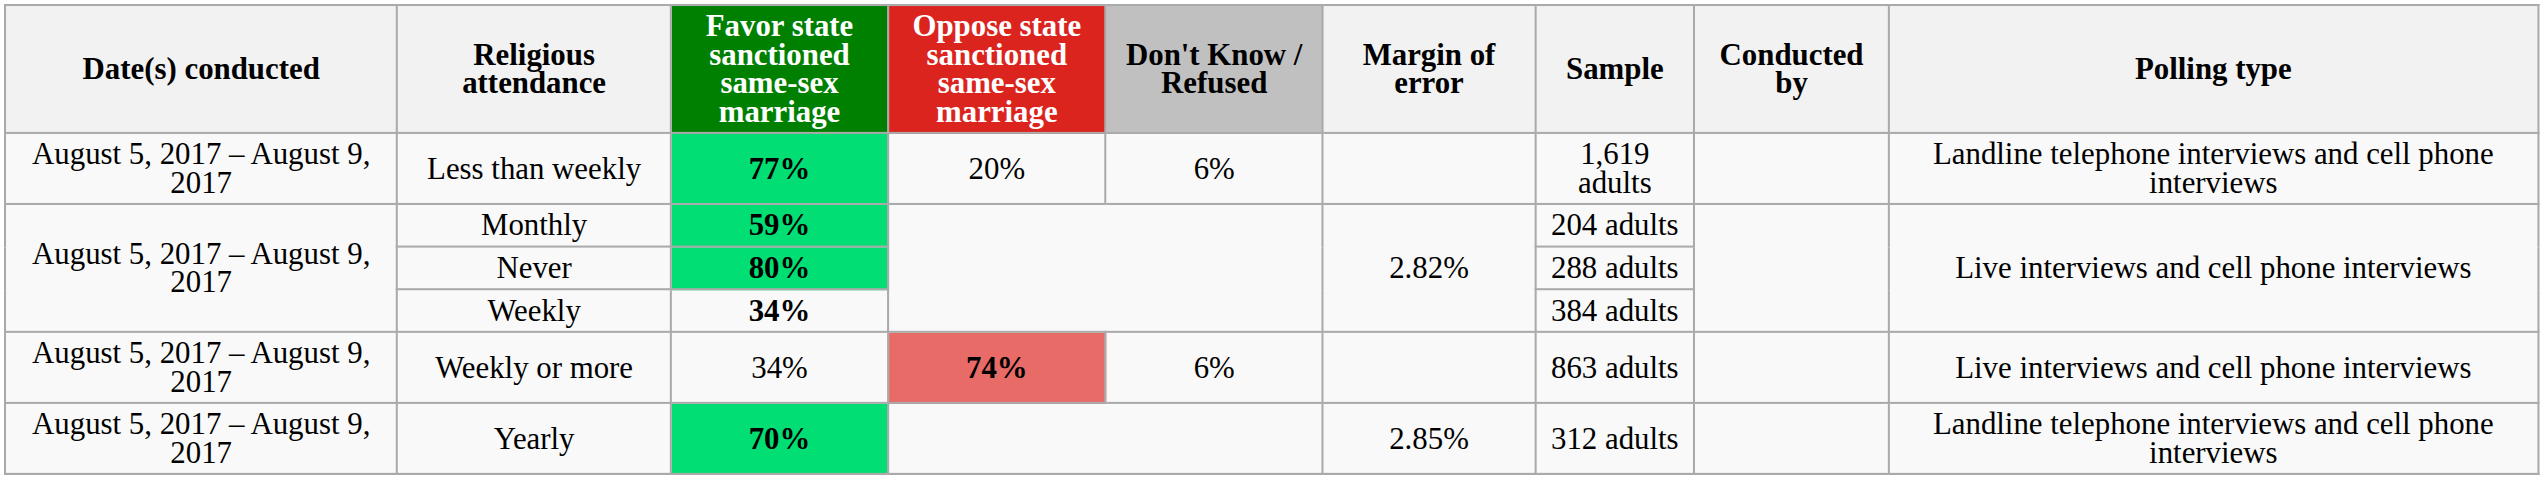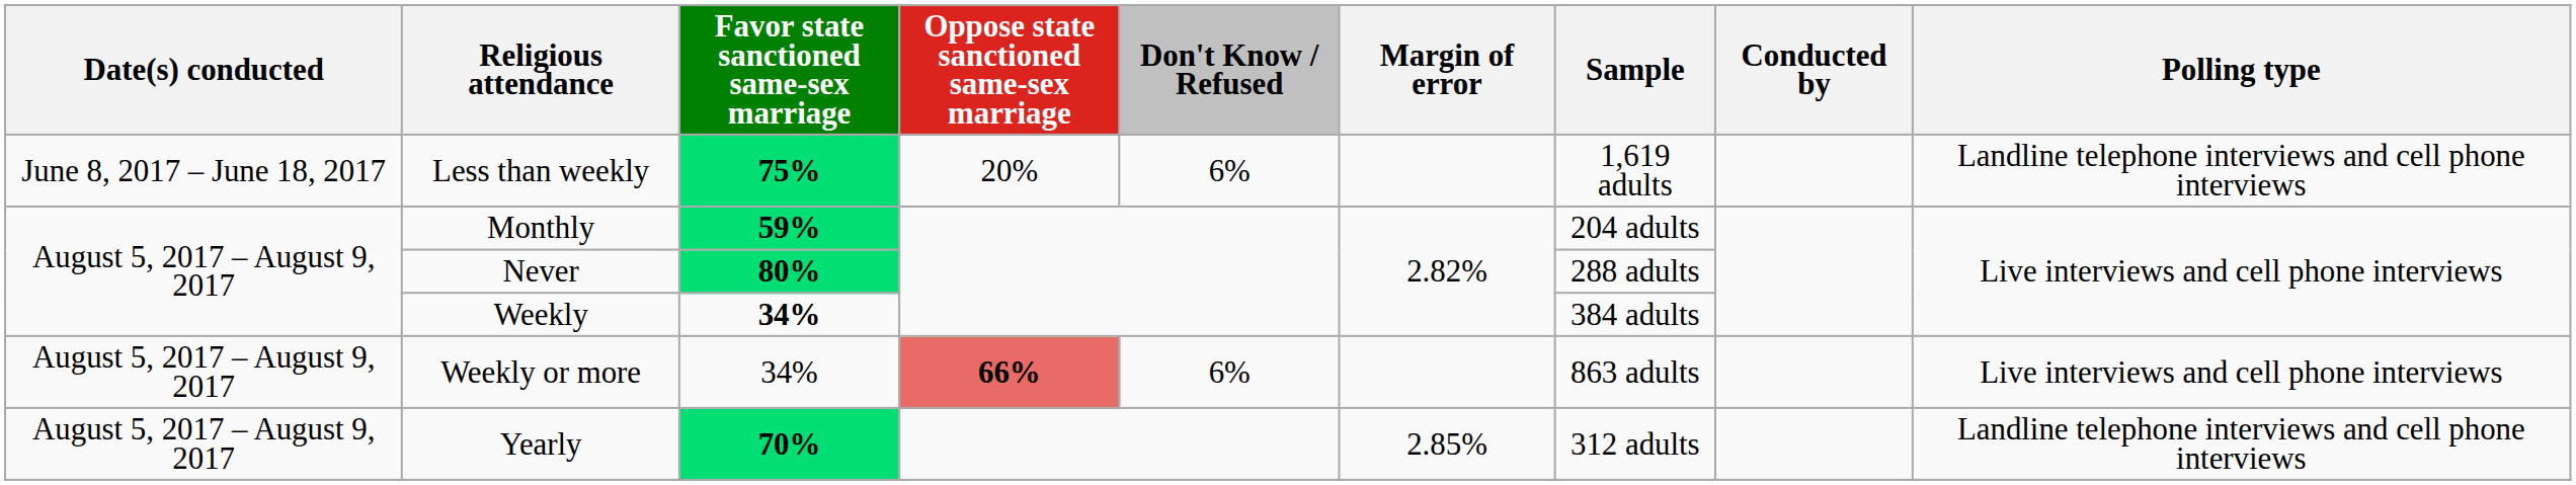 <table class="wikitable sortable" style="text-align:center;font-size:95%;line-height:14px">
 <tr>
 <th>Date(s) conducted</th>
 <th>Religious attendance</th>
 <th data-sort- type="number" style="background:green; color:white; width:100px;">Favor state sanctioned same-sex marriage</th>
 <th data-sort- type="number" style="background:#dc241f; color:white; width:100px;">Oppose state sanctioned same-sex marriage</th>
 <th data-sort- type="number" style="background:silver; width:100px;">Don't Know / Refused</th>
 <th data-sort-type="number">Margin of error</th>
 <th data-sort-type="number">Sample</th>
 <th>Conducted by</th>
 <th>Polling type</th>
 </tr>
 <tr>
-<td>August 5, 2017 – August 9, 2017</td>
+<td>June 8, 2017 – June 18, 2017</td>
 <td>Less than weekly</td>
-<td style="background: rgb(1, 223, 116);"><strong>77%</strong></td>
+<td style="background: rgb(1, 223, 116);"><strong>75%</strong></td>
 <td>20%</td>
 <td>6%</td>
 <td></td>
 <td>1,619 adults</td>
 <td></td>
 <td>Landline telephone interviews and cell phone interviews</td>
 </tr>
 <tr>
 <td rowspan=3 colspan=1 align="center">August 5, 2017 – August 9, 2017</td>
 <td>Monthly</td>
 <td style="background: rgb(1, 223, 116);"><strong>59%</strong></td>
 <td rowspan=3 colspan=2 align="center"></td>
 <td rowspan=3 colspan=1 align="center">2.82%</td>
 <td>204 adults</td>
 <td rowspan=3 colspan=1 align="center"></td>
 <td rowspan=3 colspan=1 align="center">Live interviews and cell phone interviews</td>
 </tr>
 <tr>
 <td>Never</td>
 <td style="background: rgb(1, 223, 116);"><strong>80%</strong></td>
 <td>288 adults</td>
 </tr>
 <tr>
 <td>Weekly</td>
 <td><strong>34%</strong></td>
 <td>384 adults</td>
 </tr>
 <tr>
 <td>August 5, 2017 – August 9, 2017</td>
 <td>Weekly or more</td>
 <td>34%</td>
-<td style="background: rgb(233, 107, 103);"><strong>74%</strong></td>
+<td style="background: rgb(233, 107, 103);"><strong>66%</strong></td>
 <td>6%</td>
 <td></td>
 <td>863 adults</td>
 <td></td>
 <td>Live interviews and cell phone interviews</td>
 </tr>
 <tr>
 <td>August 5, 2017 – August 9, 2017</td>
 <td>Yearly</td>
 <td style="background: rgb(1, 223, 116);"><strong>70%</strong></td>
 <td rowspan=1 colspan=2 align="center"></td>
 <td>2.85%</td>
 <td>312 adults</td>
 <td></td>
 <td>Landline telephone interviews and cell phone interviews</td>
 </tr>
 <tr>
 </tr>
 </table>
